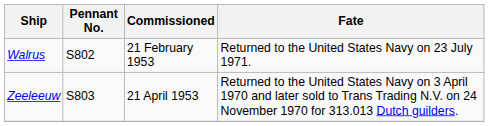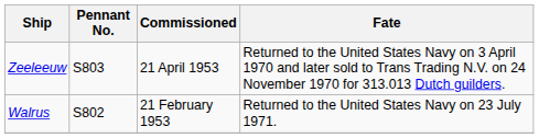 <table class="wikitable" style="font-size:97%;">
 <tr>
 <th>Ship</th>
 <th>Pennant No.</th>
 <th width="90">Commissioned</th>
 <th>Fate</th>
 </tr>
 <tr>
+<td><a href='#'><em>Zeeleeuw</em></a></td>
+<td>S803</td>
+<td>21 April 1953</td>
+<td>Returned to the United States Navy on 3 April 1970 and later sold to Trans Trading N.V. on 24 November 1970 for 313.013 <a href='#'>Dutch guilders</a>.</td>
+</tr>
+<tr>
 <td><a href='#'><em>Walrus</em></a></td>
 <td>S802</td>
 <td>21 February 1953</td>
 <td>Returned to the United States Navy on 23 July 1971.</td>
 </tr>
 <tr>
-<td><a href='#'><em>Zeeleeuw</em></a></td>
-<td>S803</td>
-<td>21 April 1953</td>
-<td>Returned to the United States Navy on 3 April 1970 and later sold to Trans Trading N.V. on 24 November 1970 for 313.013 <a href='#'>Dutch guilders</a>.</td>
-</tr>
-<tr>
 </tr>
 </table>
